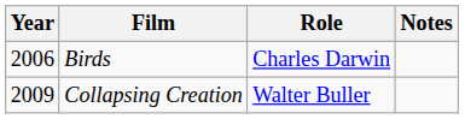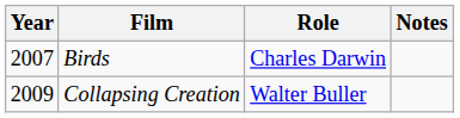 <table class="wikitable" style="font-size: 95%;">
 <tr>
 <th>Year</th>
 <th>Film</th>
 <th>Role</th>
 <th>Notes</th>
 </tr>
 <tr>
-<td>2006</td>
+<td>2007</td>
 <td><em>Birds</em></td>
 <td><a href='#'>Charles Darwin</a></td>
 <td></td>
 </tr>
 <tr>
 <td>2009</td>
 <td><em>Collapsing Creation</em></td>
 <td><a href='#'>Walter Buller</a></td>
 <td></td>
 </tr>
 </table>
